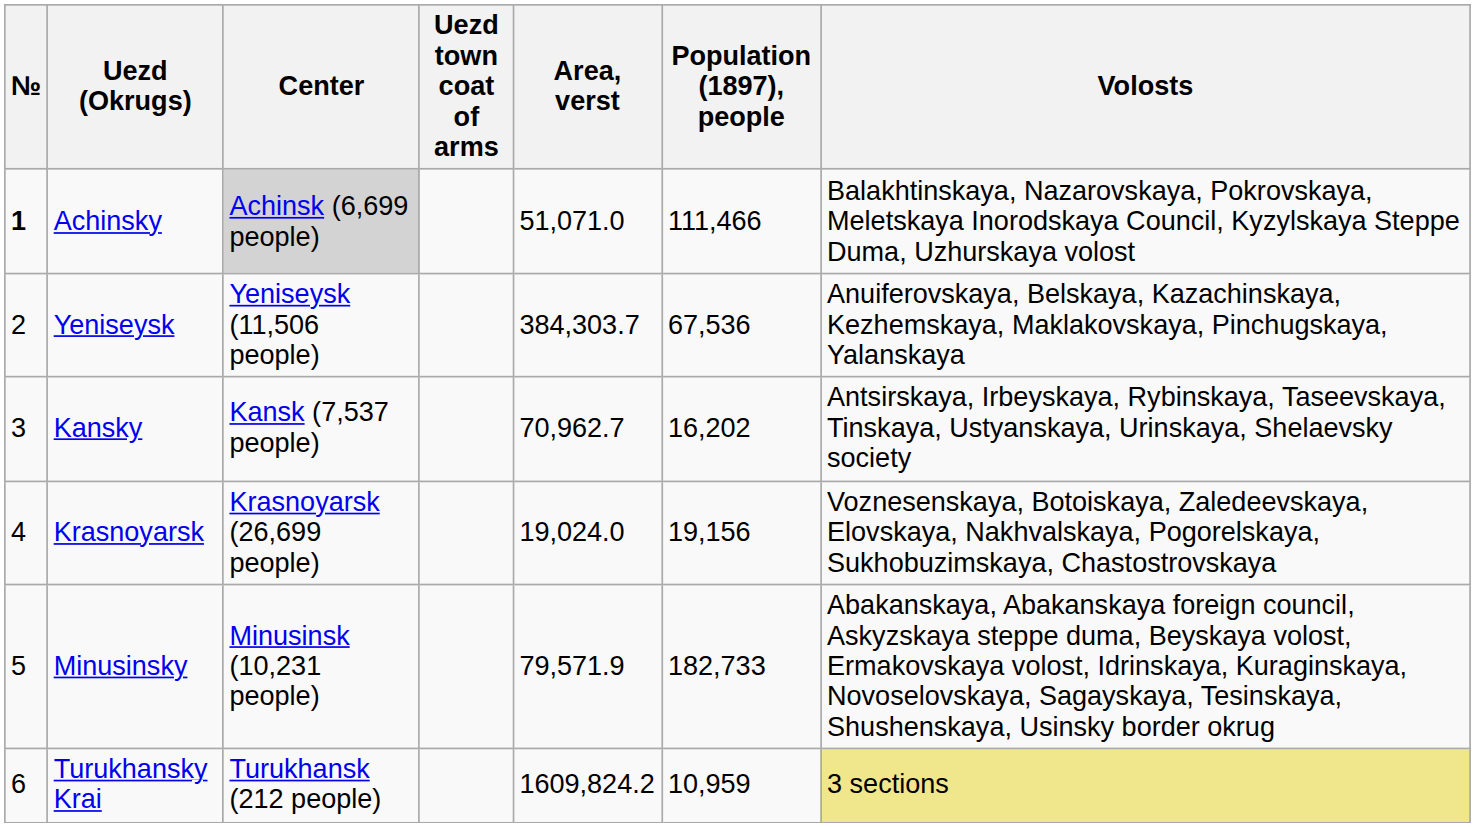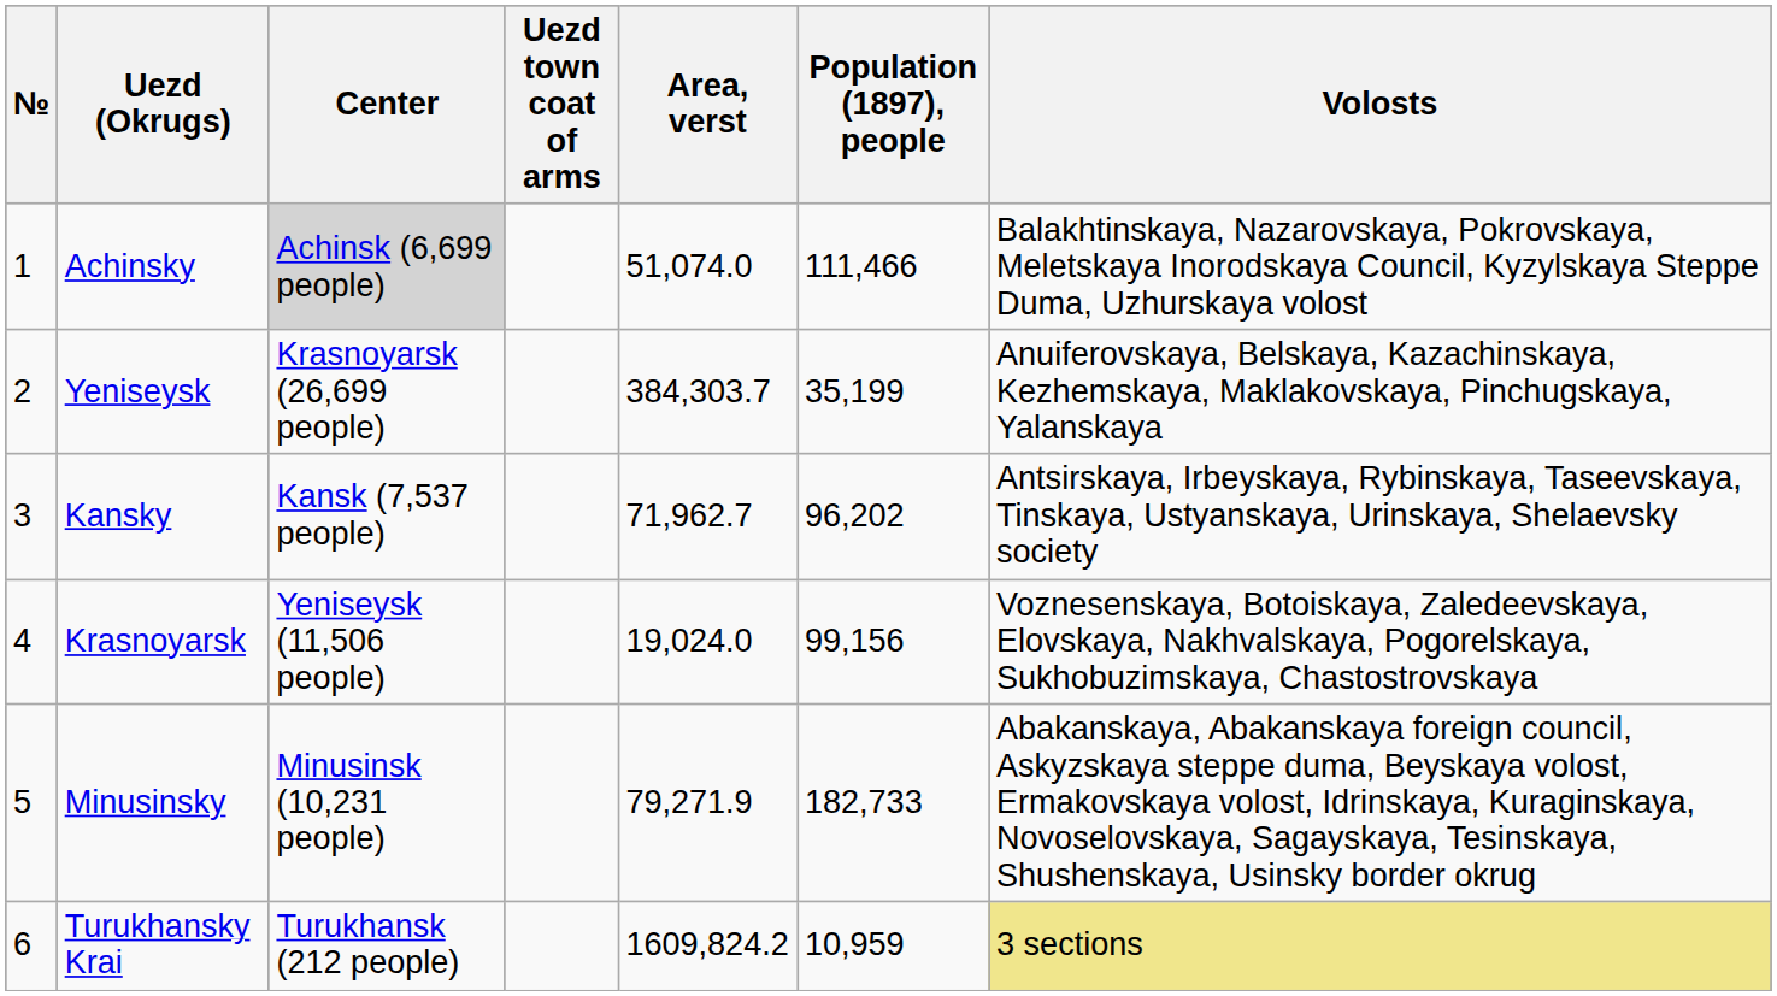 <table class="wikitable">
 <tr>
 <th>№</th>
 <th>Uezd (Okrugs)</th>
 <th>Center</th>
 <th>Uezd town<br>coat of arms</th>
 <th>Area, verst</th>
 <th>Population<br>(1897), people</th>
 <th>Volosts </th>
 </tr>
 <tr>
-<td><strong>1</strong></td>
+<td>1</td>
 <td><a href='#'>Achinsky</a></td>
 <td style="background: lightgrey;"><a href='#'>Achinsk</a> (6,699 people)</td>
 <td></td>
-<td>51,071.0</td>
+<td>51,074.0</td>
 <td>111,466</td>
 <td>Balakhtinskaya, Nazarovskaya, Pokrovskaya, Meletskaya Inorodskaya Council, Kyzylskaya Steppe Duma, Uzhurskaya volost</td>
 </tr>
 <tr>
 <td>2</td>
 <td><a href='#'>Yeniseysk</a></td>
-<td><a href='#'>Yeniseysk</a> (11,506 people)</td>
+<td><a href='#'>Krasnoyarsk</a> (26,699 people)</td>
 <td></td>
 <td>384,303.7</td>
-<td>67,536</td>
+<td>35,199</td>
 <td>Anuiferovskaya, Belskaya, Kazachinskaya, Kezhemskaya, Maklakovskaya, Pinchugskaya, Yalanskaya</td>
 </tr>
 <tr>
 <td>3</td>
 <td><a href='#'>Kansky</a></td>
 <td><a href='#'>Kansk</a> (7,537 people)</td>
 <td></td>
-<td>70,962.7</td>
-<td>16,202</td>
+<td>71,962.7</td>
+<td>96,202</td>
 <td>Antsirskaya, Irbeyskaya, Rybinskaya, Taseevskaya, Tinskaya, Ustyanskaya, Urinskaya, Shelaevsky society</td>
 </tr>
 <tr>
 <td>4</td>
 <td><a href='#'>Krasnoyarsk</a></td>
-<td><a href='#'>Krasnoyarsk</a> (26,699 people)</td>
+<td><a href='#'>Yeniseysk</a> (11,506 people)</td>
 <td></td>
 <td>19,024.0</td>
-<td>19,156</td>
+<td>99,156</td>
 <td>Voznesenskaya, Botoiskaya, Zaledeevskaya, Elovskaya, Nakhvalskaya, Pogorelskaya, Sukhobuzimskaya, Chastostrovskaya</td>
 </tr>
 <tr>
 <td>5</td>
 <td><a href='#'>Minusinsky</a></td>
 <td><a href='#'>Minusinsk</a> (10,231 people)</td>
 <td></td>
-<td>79,571.9</td>
+<td>79,271.9</td>
 <td>182,733</td>
 <td>Abakanskaya, Abakanskaya foreign council, Askyzskaya steppe duma, Beyskaya volost, Ermakovskaya volost, Idrinskaya, Kuraginskaya, Novoselovskaya, Sagayskaya, Tesinskaya, Shushenskaya, Usinsky border okrug</td>
 </tr>
 <tr>
 <td>6</td>
 <td><a href='#'>Turukhansky Krai</a></td>
 <td><a href='#'>Turukhansk</a> (212 people)</td>
 <td></td>
 <td>1609,824.2</td>
 <td>10,959</td>
 <td style="background: khaki;">3 sections</td>
 </tr>
 </table>
